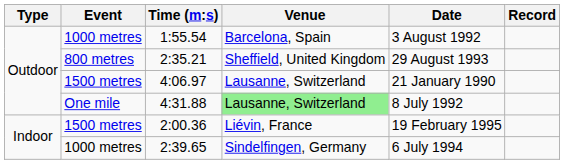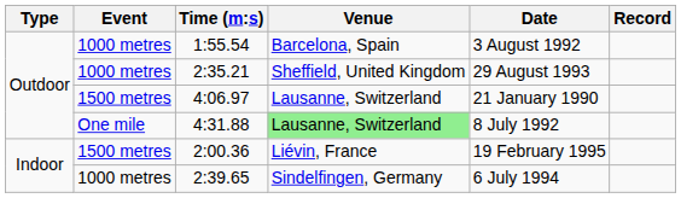 <table class="wikitable plainrowheaders">
 <tr>
 <th scope="col">Type</th>
 <th scope="col">Event</th>
 <th scope="col">Time (<a href='#'>m</a>:<a href='#'>s</a>)</th>
 <th scope="col">Venue</th>
 <th scope="col">Date</th>
 <th scope="col">Record</th>
 </tr>
 <tr>
 <td rowspan="4" style="text-align:center;">Outdoor</td>
 <td><a href='#'>1000 metres</a></td>
 <td style="text-align:center;">1:55.54</td>
 <td><a href='#'>Barcelona</a>, Spain</td>
 <td>3 August 1992</td>
 <td style="text-align:center;"></td>
 </tr>
 <tr>
-<td><a href='#'>800 metres</a></td>
+<td><a href='#'>1000 metres</a></td>
 <td style="text-align:center;">2:35.21</td>
 <td><a href='#'>Sheffield</a>, United Kingdom</td>
 <td>29 August 1993</td>
 <td></td>
 </tr>
 <tr>
 <td><a href='#'>1500 metres</a></td>
 <td style="text-align:center;">4:06.97</td>
 <td><a href='#'>Lausanne</a>, Switzerland</td>
 <td>21 January 1990</td>
 <td></td>
 </tr>
 <tr>
 <td><a href='#'>One mile</a></td>
 <td style="text-align:center;">4:31.88</td>
 <td style="background: lightgreen;">Lausanne, Switzerland</td>
 <td>8 July 1992</td>
 <td></td>
 </tr>
 <tr>
 <td rowspan="2" style="text-align:center;">Indoor</td>
 <td><a href='#'>1500 metres</a></td>
 <td style="text-align:center;">2:00.36 </td>
 <td><a href='#'>Liévin</a>, France</td>
 <td>19 February 1995</td>
 <td></td>
 </tr>
 <tr>
 <td>1000 metres</td>
 <td style="text-align:center;">2:39.65 </td>
 <td><a href='#'>Sindelfingen</a>, Germany</td>
 <td>6 July 1994</td>
 <td></td>
 </tr>
 </table>
